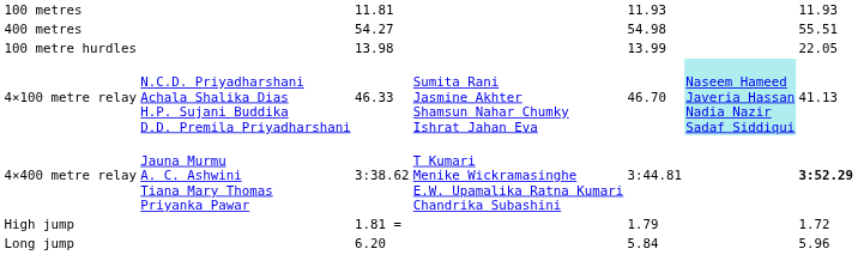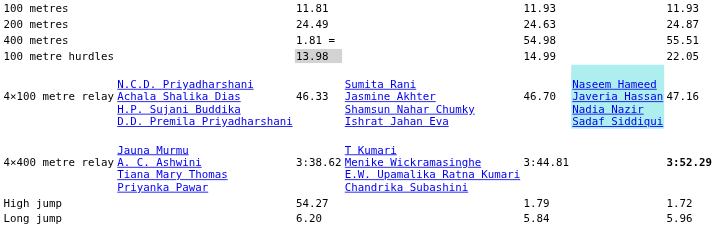 <table>
 <tr>
 <td>100 metres</td>
 <td></td>
 <td>11.81</td>
 <td></td>
 <td>11.93</td>
 <td></td>
 <td>11.93</td>
 </tr>
 <tr>
+<td>200 metres</td>
+<td></td>
+<td>24.49</td>
+<td></td>
+<td>24.63</td>
+<td></td>
+<td>24.87</td>
+</tr>
+<tr>
 <td>400 metres</td>
 <td></td>
-<td>54.27</td>
+<td>1.81 =</td>
 <td></td>
 <td>54.98</td>
 <td></td>
 <td>55.51</td>
 </tr>
 <tr>
 <td>100 metre hurdles</td>
 <td></td>
-<td>13.98</td>
+<td style="background: lightgrey;">13.98</td>
 <td></td>
-<td>13.99 </td>
+<td>14.99 </td>
 <td></td>
 <td>22.05</td>
 </tr>
 <tr>
 <td>4×100 metre relay</td>
 <td><br><a href='#'>N.C.D. Priyadharshani</a><br><a href='#'>Achala Shalika Dias</a><br><a href='#'>H.P. Sujani Buddika</a><br><a href='#'>D.D. Premila Priyadharshani</a></td>
 <td>46.33</td>
 <td><br><a href='#'>Sumita Rani</a><br><a href='#'>Jasmine Akhter</a><br><a href='#'>Shamsun Nahar Chumky</a><br><a href='#'>Ishrat Jahan Eva</a></td>
 <td>46.70 </td>
 <td style="background: paleturquoise;"><br><a href='#'>Naseem Hameed</a><br><a href='#'>Javeria Hassan</a><br><a href='#'>Nadia Nazir</a><br><a href='#'>Sadaf Siddiqui</a></td>
-<td>41.13</td>
+<td>47.16</td>
 </tr>
 <tr>
 <td>4×400 metre relay</td>
 <td><br><a href='#'>Jauna Murmu</a><br><a href='#'>A. C. Ashwini</a><br><a href='#'>Tiana Mary Thomas</a><br><a href='#'>Priyanka Pawar</a></td>
 <td>3:38.62</td>
 <td><br><a href='#'>T Kumari</a><br><a href='#'>Menike Wickramasinghe</a><br><a href='#'>E.W. Upamalika Ratna Kumari</a><br><a href='#'>Chandrika Subashini</a></td>
 <td>3:44.81</td>
 <td></td>
 <td><strong>3:52.29 </strong></td>
 </tr>
 <tr>
 <td>High jump</td>
 <td></td>
-<td>1.81 =</td>
+<td>54.27</td>
 <td></td>
 <td>1.79</td>
 <td></td>
 <td>1.72</td>
 </tr>
 <tr>
 <td>Long jump</td>
 <td></td>
 <td>6.20</td>
 <td></td>
 <td>5.84</td>
 <td></td>
 <td>5.96</td>
 </tr>
 </table>
